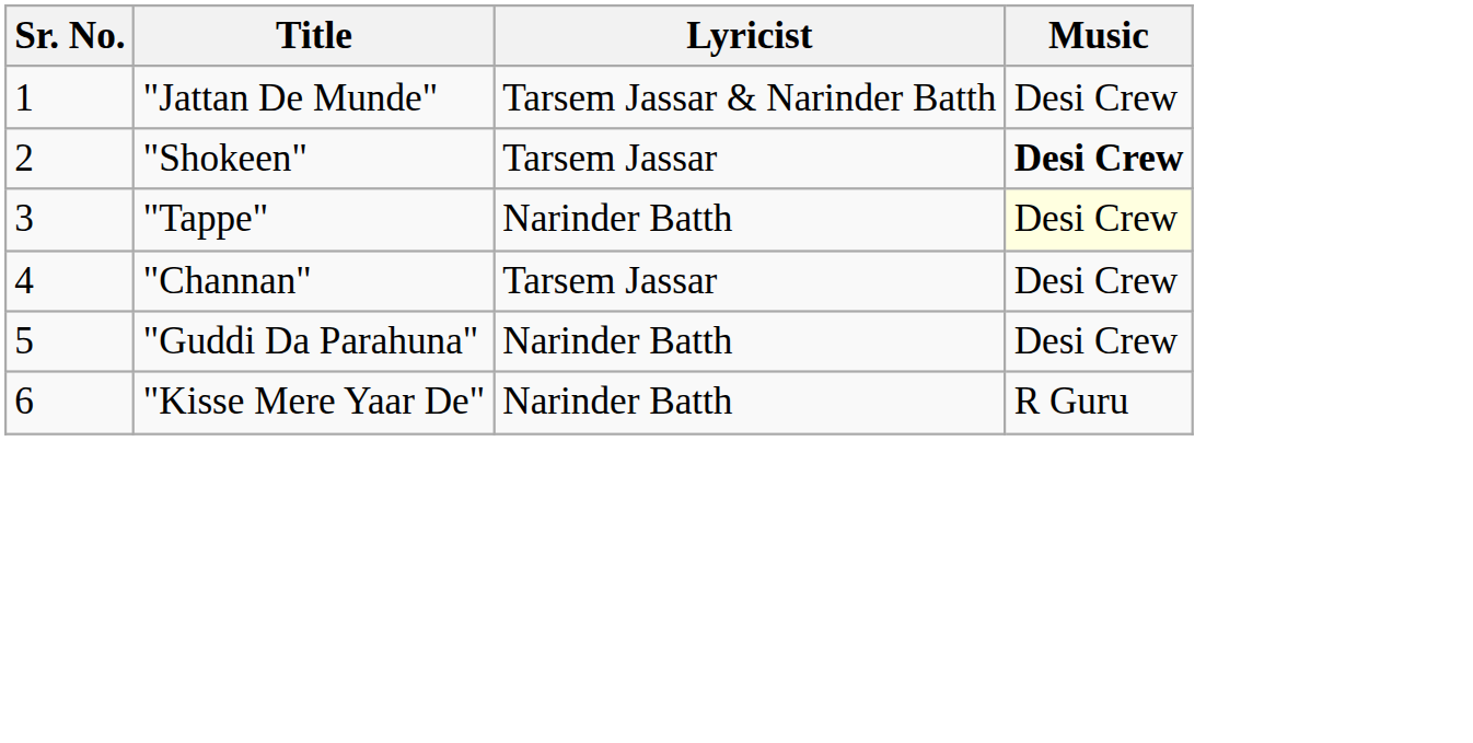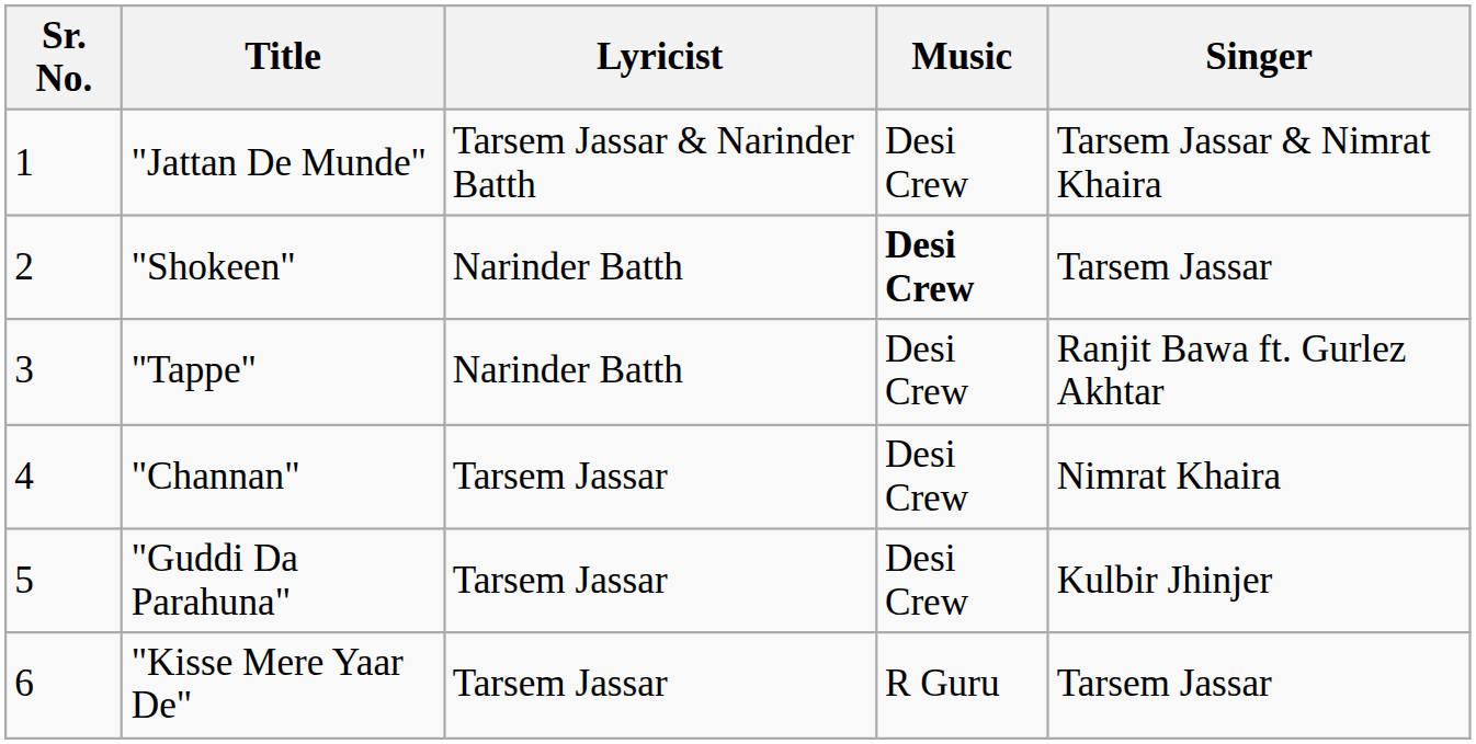 <table class="wikitable">
 <tr>
 <th>Sr. No.</th>
 <th>Title</th>
 <th>Lyricist</th>
 <th>Music</th>
+<th>Singer</th>
 </tr>
 <tr>
 <td>1</td>
 <td>"Jattan De Munde"</td>
 <td>Tarsem Jassar & Narinder Batth</td>
 <td>Desi Crew</td>
+<td>Tarsem Jassar & Nimrat Khaira</td>
 </tr>
 <tr>
 <td>2</td>
 <td>"Shokeen"</td>
+<td>Narinder Batth</td>
+<td><strong>Desi Crew</strong></td>
 <td>Tarsem Jassar</td>
-<td><strong>Desi Crew</strong></td>
 </tr>
 <tr>
 <td>3</td>
 <td>"Tappe"</td>
 <td>Narinder Batth</td>
-<td style="background: lightyellow;">Desi Crew</td>
+<td>Desi Crew</td>
+<td>Ranjit Bawa ft. Gurlez Akhtar</td>
 </tr>
 <tr>
 <td>4</td>
 <td>"Channan"</td>
 <td>Tarsem Jassar</td>
 <td>Desi Crew</td>
+<td>Nimrat Khaira</td>
 </tr>
 <tr>
 <td>5</td>
 <td>"Guddi Da Parahuna"</td>
-<td>Narinder Batth</td>
+<td>Tarsem Jassar</td>
 <td>Desi Crew</td>
+<td>Kulbir Jhinjer</td>
 </tr>
 <tr>
 <td>6</td>
 <td>"Kisse Mere Yaar De"</td>
-<td>Narinder Batth</td>
+<td>Tarsem Jassar</td>
 <td>R Guru</td>
+<td>Tarsem Jassar</td>
 </tr>
 </table>
